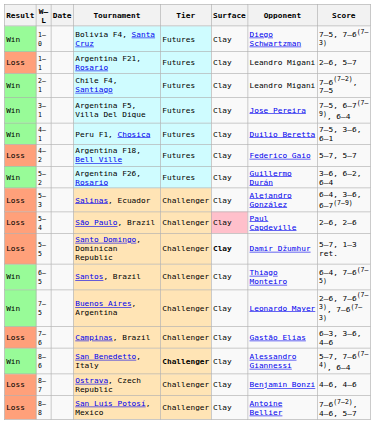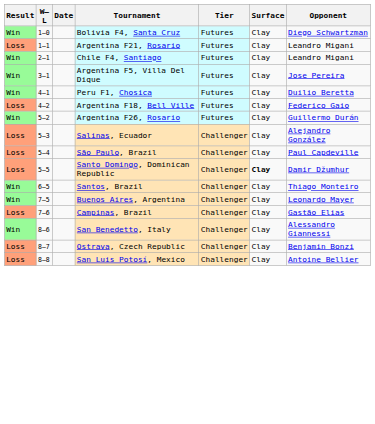 <table class="sortable wikitable">
 <tr>
 <th>Result</th>
 <th class="unsortable">W–L</th>
 <th>Date</th>
 <th>Tournament</th>
 <th>Tier</th>
 <th>Surface</th>
 <th>Opponent</th>
-<th class="unsortable">Score</th>
 </tr>
 <tr>
 <td bgcolor=98FB98>Win</td>
 <td><small>1–0</small></td>
 <td></td>
 <td style="background:#cffcff;">Bolivia F4, <a href='#'>Santa Cruz</a></td>
 <td style="background:#cffcff;">Futures</td>
 <td>Clay</td>
 <td> <a href='#'>Diego Schwartzman</a></td>
-<td>7–5, 7–6<sup>(7–3)</sup></td>
 </tr>
 <tr>
 <td bgcolor=FFA07A>Loss</td>
 <td><small>1–1</small></td>
 <td></td>
 <td style="background:#cffcff;">Argentina F21, <a href='#'>Rosario</a></td>
 <td style="background:#cffcff;">Futures</td>
 <td>Clay</td>
 <td> Leandro Migani</td>
-<td>2–6, 5–7</td>
 </tr>
 <tr>
 <td bgcolor=98FB98>Win</td>
 <td><small>2–1</small></td>
 <td></td>
 <td style="background:#cffcff;">Chile F4, <a href='#'>Santiago</a></td>
 <td style="background:#cffcff;">Futures</td>
 <td>Clay</td>
 <td> Leandro Migani</td>
-<td>7–6<sup>(7–2)</sup>, 7–5</td>
 </tr>
 <tr>
 <td bgcolor=98FB98>Win</td>
 <td><small>3–1</small></td>
 <td></td>
 <td style="background:#cffcff;">Argentina F5, Villa Del Dique</td>
 <td style="background:#cffcff;">Futures</td>
 <td>Clay</td>
 <td> <a href='#'>Jose Pereira</a></td>
-<td>7–5, 6–7<sup>(7–9)</sup>, 6–4</td>
 </tr>
 <tr>
 <td bgcolor=98FB98>Win</td>
 <td><small>4–1</small></td>
 <td></td>
 <td style="background:#cffcff;">Peru F1, <a href='#'>Chosica</a></td>
 <td style="background:#cffcff;">Futures</td>
 <td>Clay</td>
 <td> <a href='#'>Duilio Beretta</a></td>
-<td>7–5, 3–6, 6–1</td>
 </tr>
 <tr>
 <td bgcolor=FFA07A>Loss</td>
 <td><small>4–2</small></td>
 <td></td>
 <td style="background:#cffcff;">Argentina F18, <a href='#'>Bell Ville</a></td>
 <td style="background:#cffcff;">Futures</td>
 <td>Clay</td>
 <td> <a href='#'>Federico Gaio</a></td>
-<td>5–7, 5–7</td>
 </tr>
 <tr>
 <td bgcolor=98FB98>Win</td>
 <td><small>5–2</small></td>
 <td></td>
 <td style="background:#cffcff;">Argentina F26, <a href='#'>Rosario</a></td>
 <td style="background:#cffcff;">Futures</td>
 <td>Clay</td>
 <td> <a href='#'>Guillermo Durán</a></td>
-<td>3–6, 6–2, 6–4</td>
 </tr>
 <tr>
 <td bgcolor=FFA07A>Loss</td>
 <td><small>5–3</small></td>
 <td><a href='#'></a></td>
 <td style="background:moccasin;"><a href='#'>Salinas</a>, Ecuador</td>
 <td style="background:moccasin;">Challenger</td>
 <td>Clay</td>
 <td> <a href='#'>Alejandro González</a></td>
-<td>6–4, 3–6, 6–7<sup>(7–9)</sup></td>
 </tr>
 <tr>
 <td bgcolor=FFA07A>Loss</td>
 <td><small>5–4</small></td>
 <td><a href='#'></a></td>
 <td style="background:moccasin;"><a href='#'>São Paulo</a>, Brazil</td>
 <td style="background:moccasin;">Challenger</td>
-<td style="background: pink;">Clay</td>
+<td>Clay</td>
 <td> <a href='#'>Paul Capdeville</a></td>
-<td>2–6, 2–6</td>
 </tr>
 <tr>
 <td bgcolor=FFA07A>Loss</td>
 <td><small>5–5</small></td>
 <td><a href='#'></a></td>
 <td style="background:moccasin;"><a href='#'>Santo Domingo</a>, Dominican Republic</td>
 <td style="background:moccasin;">Challenger</td>
 <td><strong>Clay</strong></td>
 <td> <a href='#'>Damir Džumhur</a></td>
-<td>5–7, 1–3 ret.</td>
 </tr>
 <tr>
 <td bgcolor=98FB98>Win</td>
 <td><small>6–5</small></td>
 <td><a href='#'></a></td>
 <td style="background:moccasin;"><a href='#'>Santos</a>, Brazil</td>
 <td style="background:moccasin;">Challenger</td>
 <td>Clay</td>
 <td> <a href='#'>Thiago Monteiro</a></td>
-<td>6–4, 7–6<sup>(7–5)</sup></td>
 </tr>
 <tr>
 <td bgcolor=98FB98>Win</td>
 <td><small>7–5</small></td>
 <td><a href='#'></a></td>
 <td style="background:moccasin;"><a href='#'>Buenos Aires</a>, Argentina</td>
 <td style="background:moccasin;">Challenger</td>
 <td>Clay</td>
 <td> <a href='#'>Leonardo Mayer</a></td>
-<td>2–6, 7–6<sup>(7–3)</sup>, 7–6<sup>(7–3)</sup></td>
 </tr>
 <tr>
 <td bgcolor=FFA07A>Loss</td>
 <td><small>7–6</small></td>
 <td><a href='#'></a></td>
 <td style="background:moccasin;"><a href='#'>Campinas</a>, Brazil</td>
 <td style="background:moccasin;">Challenger</td>
 <td>Clay</td>
 <td> <a href='#'>Gastão Elias</a></td>
-<td>6–3, 3–6, 4–6</td>
 </tr>
 <tr>
 <td bgcolor=98FB98>Win</td>
 <td><small>8–6</small></td>
 <td><a href='#'></a></td>
 <td style="background:moccasin;"><a href='#'>San Benedetto</a>, Italy</td>
-<td style="background:moccasin;"><strong>Challenger</strong></td>
+<td style="background:moccasin;">Challenger</td>
 <td>Clay</td>
 <td> <a href='#'>Alessandro Giannessi</a></td>
-<td>5–7, 7–6<sup>(7–4)</sup>, 6–4</td>
 </tr>
 <tr>
 <td bgcolor=FFA07A>Loss</td>
 <td><small>8–7</small></td>
 <td><a href='#'></a></td>
 <td style="background:moccasin;"><a href='#'>Ostrava</a>, Czech Republic</td>
 <td style="background:moccasin;">Challenger</td>
 <td>Clay</td>
 <td> <a href='#'>Benjamin Bonzi</a></td>
-<td>4–6, 4–6</td>
 </tr>
 <tr>
 <td bgcolor=FFA07A>Loss</td>
 <td><small>8–8</small></td>
 <td><a href='#'></a></td>
 <td style="background:moccasin;"><a href='#'>San Luis Potosí</a>, Mexico</td>
 <td style="background:moccasin;">Challenger</td>
 <td>Clay</td>
 <td> <a href='#'>Antoine Bellier</a></td>
-<td>7–6<sup>(7–2)</sup>, 4–6, 5–7</td>
 </tr>
 </table>
